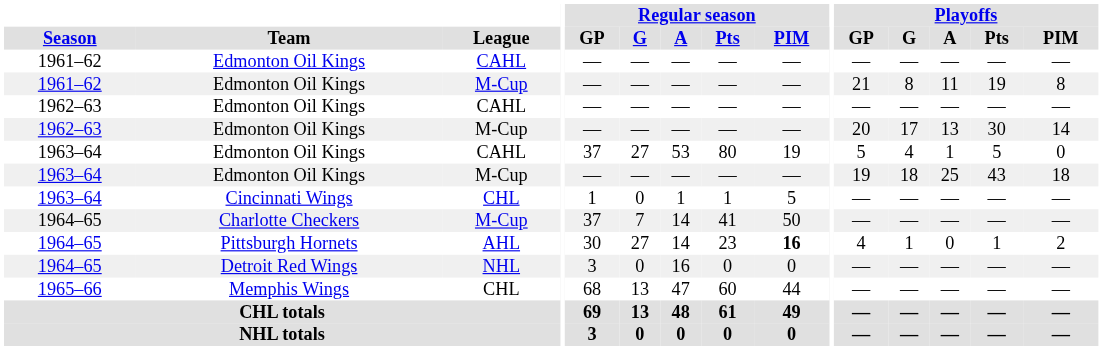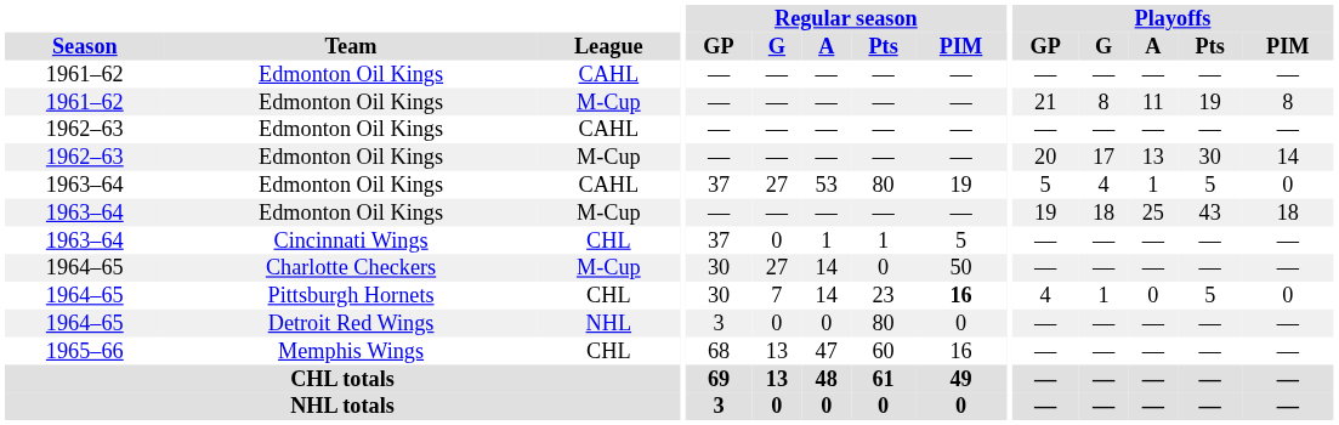 <table border="0" cellpadding="1" cellspacing="0" style="text-align:center; width:60em">
 <tr bgcolor="#e0e0e0">
 <th colspan="3" bgcolor="#ffffff"></th>
 <th rowspan="100" bgcolor="#ffffff"></th>
 <th colspan="5"><a href='#'>Regular season</a></th>
 <th rowspan="100" bgcolor="#ffffff"></th>
 <th colspan="5"><a href='#'>Playoffs</a></th>
 </tr>
 <tr bgcolor="#e0e0e0">
 <th><a href='#'>Season</a></th>
 <th>Team</th>
 <th>League</th>
 <th>GP</th>
 <th><a href='#'>G</a></th>
 <th><a href='#'>A</a></th>
 <th><a href='#'>Pts</a></th>
 <th><a href='#'>PIM</a></th>
 <th>GP</th>
 <th>G</th>
 <th>A</th>
 <th>Pts</th>
 <th>PIM</th>
 </tr>
 <tr>
 <td>1961–62</td>
 <td><a href='#'>Edmonton Oil Kings</a></td>
 <td><a href='#'>CAHL</a></td>
 <td>—</td>
 <td>—</td>
 <td>—</td>
 <td>—</td>
 <td>—</td>
 <td>—</td>
 <td>—</td>
 <td>—</td>
 <td>—</td>
 <td>—</td>
 </tr>
 <tr bgcolor="#f0f0f0">
 <td><a href='#'>1961–62</a></td>
 <td>Edmonton Oil Kings</td>
 <td><a href='#'>M-Cup</a></td>
 <td>—</td>
 <td>—</td>
 <td>—</td>
 <td>—</td>
 <td>—</td>
 <td>21</td>
 <td>8</td>
 <td>11</td>
 <td>19</td>
 <td>8</td>
 </tr>
 <tr>
 <td>1962–63</td>
 <td>Edmonton Oil Kings</td>
 <td>CAHL</td>
 <td>—</td>
 <td>—</td>
 <td>—</td>
 <td>—</td>
 <td>—</td>
 <td>—</td>
 <td>—</td>
 <td>—</td>
 <td>—</td>
 <td>—</td>
 </tr>
 <tr bgcolor="#f0f0f0">
 <td><a href='#'>1962–63</a></td>
 <td>Edmonton Oil Kings</td>
 <td>M-Cup</td>
 <td>—</td>
 <td>—</td>
 <td>—</td>
 <td>—</td>
 <td>—</td>
 <td>20</td>
 <td>17</td>
 <td>13</td>
 <td>30</td>
 <td>14</td>
 </tr>
 <tr>
 <td>1963–64</td>
 <td>Edmonton Oil Kings</td>
 <td>CAHL</td>
 <td>37</td>
 <td>27</td>
 <td>53</td>
 <td>80</td>
 <td>19</td>
 <td>5</td>
 <td>4</td>
 <td>1</td>
 <td>5</td>
 <td>0</td>
 </tr>
 <tr bgcolor="#f0f0f0">
 <td><a href='#'>1963–64</a></td>
 <td>Edmonton Oil Kings</td>
 <td>M-Cup</td>
 <td>—</td>
 <td>—</td>
 <td>—</td>
 <td>—</td>
 <td>—</td>
 <td>19</td>
 <td>18</td>
 <td>25</td>
 <td>43</td>
 <td>18</td>
 </tr>
 <tr>
 <td><a href='#'>1963–64</a></td>
 <td><a href='#'>Cincinnati Wings</a></td>
 <td><a href='#'>CHL</a></td>
-<td>1</td>
+<td>37</td>
 <td>0</td>
 <td>1</td>
 <td>1</td>
 <td>5</td>
 <td>—</td>
 <td>—</td>
 <td>—</td>
 <td>—</td>
 <td>—</td>
 </tr>
 <tr bgcolor="#f0f0f0">
 <td>1964–65</td>
 <td><a href='#'>Charlotte Checkers</a></td>
 <td><a href='#'>M-Cup</a></td>
-<td>37</td>
-<td>7</td>
+<td>30</td>
+<td>27</td>
 <td>14</td>
-<td>41</td>
+<td>0</td>
 <td>50</td>
 <td>—</td>
 <td>—</td>
 <td>—</td>
 <td>—</td>
 <td>—</td>
 </tr>
 <tr>
 <td><a href='#'>1964–65</a></td>
 <td><a href='#'>Pittsburgh Hornets</a></td>
-<td><a href='#'>AHL</a></td>
+<td>CHL</td>
 <td>30</td>
-<td>27</td>
+<td>7</td>
 <td>14</td>
 <td>23</td>
 <td><strong>16</strong></td>
 <td>4</td>
 <td>1</td>
 <td>0</td>
-<td>1</td>
-<td>2</td>
+<td>5</td>
+<td>0</td>
 </tr>
 <tr bgcolor="#f0f0f0">
 <td><a href='#'>1964–65</a></td>
 <td><a href='#'>Detroit Red Wings</a></td>
 <td><a href='#'>NHL</a></td>
 <td>3</td>
 <td>0</td>
-<td>16</td>
 <td>0</td>
+<td>80</td>
 <td>0</td>
 <td>—</td>
 <td>—</td>
 <td>—</td>
 <td>—</td>
 <td>—</td>
 </tr>
 <tr>
 <td><a href='#'>1965–66</a></td>
 <td><a href='#'>Memphis Wings</a></td>
 <td>CHL</td>
 <td>68</td>
 <td>13</td>
 <td>47</td>
 <td>60</td>
-<td>44</td>
+<td>16</td>
 <td>—</td>
 <td>—</td>
 <td>—</td>
 <td>—</td>
 <td>—</td>
 </tr>
 <tr bgcolor="#e0e0e0">
 <th colspan="3">CHL totals</th>
 <th>69</th>
 <th>13</th>
 <th>48</th>
 <th>61</th>
 <th>49</th>
 <th>—</th>
 <th>—</th>
 <th>—</th>
 <th>—</th>
 <th>—</th>
 </tr>
 <tr bgcolor="#e0e0e0">
 <th colspan="3">NHL totals</th>
 <th>3</th>
 <th>0</th>
 <th>0</th>
 <th>0</th>
 <th>0</th>
 <th>—</th>
 <th>—</th>
 <th>—</th>
 <th>—</th>
 <th>—</th>
 </tr>
 </table>
